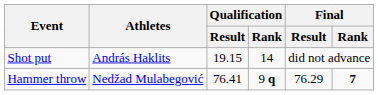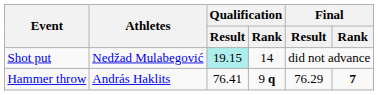 <table class="wikitable" border="1" style="font-size:90%">
 <tr>
 <th rowspan="2">Event</th>
 <th rowspan="2">Athletes</th>
 <th colspan="2">Qualification</th>
 <th colspan="2">Final</th>
 </tr>
 <tr>
 <th>Result</th>
 <th>Rank</th>
 <th>Result</th>
 <th>Rank</th>
 </tr>
 <tr>
 <td><a href='#'>Shot put</a></td>
-<td><a href='#'>András Haklits</a></td>
-<td align=center>19.15</td>
+<td><a href='#'>Nedžad Mulabegović</a></td>
+<td align=center style="background: paleturquoise;">19.15</td>
 <td align=center>14</td>
 <td align=center colspan="2">did not advance</td>
 </tr>
 <tr>
 <td><a href='#'>Hammer throw</a></td>
-<td><a href='#'>Nedžad Mulabegović</a></td>
+<td><a href='#'>András Haklits</a></td>
 <td align=center>76.41</td>
 <td align=center>9 <strong>q</strong></td>
 <td align=center>76.29</td>
 <td align=center><strong>7</strong></td>
 </tr>
 </table>
